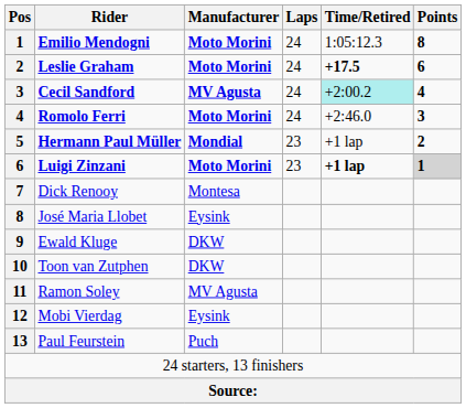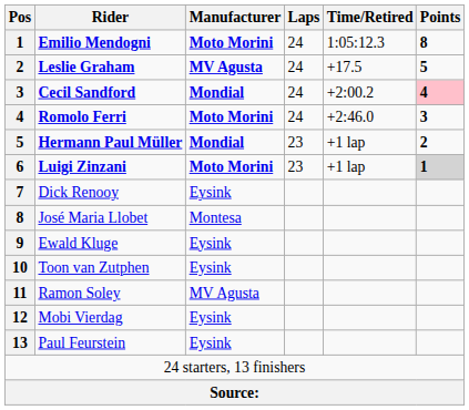 <table class="wikitable" style="font-size: 95%;">
 <tr>
 <th>Pos</th>
 <th>Rider</th>
 <th>Manufacturer</th>
 <th>Laps</th>
 <th>Time/Retired</th>
 <th>Points</th>
 </tr>
 <tr>
 <th>1</th>
 <td> <strong><a href='#'>Emilio Mendogni</a></strong></td>
 <td><strong><a href='#'>Moto Morini</a></strong></td>
 <td>24</td>
 <td>1:05:12.3</td>
 <td><strong>8</strong></td>
 </tr>
 <tr>
 <th>2</th>
 <td> <strong><a href='#'>Leslie Graham</a></strong></td>
-<td><strong><a href='#'>Moto Morini</a></strong></td>
+<td><strong><a href='#'>MV Agusta</a></strong></td>
 <td>24</td>
-<td><strong>+17.5</strong></td>
-<td><strong>6</strong></td>
+<td>+17.5</td>
+<td><strong>5</strong></td>
 </tr>
 <tr>
 <th>3</th>
 <td> <strong><a href='#'>Cecil Sandford</a></strong></td>
-<td><strong><a href='#'>MV Agusta</a></strong></td>
+<td><strong><a href='#'>Mondial</a></strong></td>
 <td>24</td>
-<td style="background: paleturquoise;">+2:00.2</td>
-<td><strong>4</strong></td>
+<td>+2:00.2</td>
+<td style="background: pink;"><strong>4</strong></td>
 </tr>
 <tr>
 <th>4</th>
 <td> <strong><a href='#'>Romolo Ferri</a></strong></td>
 <td><strong><a href='#'>Moto Morini</a></strong></td>
 <td>24</td>
 <td>+2:46.0</td>
 <td><strong>3</strong></td>
 </tr>
 <tr>
 <th>5</th>
 <td> <strong><a href='#'>Hermann Paul Müller</a></strong></td>
 <td><strong><a href='#'>Mondial</a></strong></td>
 <td>23</td>
 <td>+1 lap</td>
 <td><strong>2</strong></td>
 </tr>
 <tr>
 <th>6</th>
 <td> <strong><a href='#'>Luigi Zinzani</a></strong></td>
 <td><strong><a href='#'>Moto Morini</a></strong></td>
 <td>23</td>
-<td><strong>+1 lap</strong></td>
+<td>+1 lap</td>
 <td style="background: lightgrey;"><strong>1</strong></td>
 </tr>
 <tr>
 <th>7</th>
 <td> <a href='#'>Dick Renooy</a></td>
-<td><a href='#'>Montesa</a></td>
+<td><a href='#'>Eysink</a></td>
 <td></td>
 <td></td>
 <td></td>
 </tr>
 <tr>
 <th>8</th>
 <td> <a href='#'>José Maria Llobet</a></td>
-<td><a href='#'>Eysink</a></td>
+<td><a href='#'>Montesa</a></td>
 <td></td>
 <td></td>
 <td></td>
 </tr>
 <tr>
 <th>9</th>
 <td> <a href='#'>Ewald Kluge</a></td>
-<td><a href='#'>DKW</a></td>
+<td><a href='#'>Eysink</a></td>
 <td></td>
 <td></td>
 <td></td>
 </tr>
 <tr>
 <th>10</th>
 <td> <a href='#'>Toon van Zutphen</a></td>
-<td><a href='#'>DKW</a></td>
+<td><a href='#'>Eysink</a></td>
 <td></td>
 <td></td>
 <td></td>
 </tr>
 <tr>
 <th>11</th>
 <td> <a href='#'>Ramon Soley</a></td>
 <td><a href='#'>MV Agusta</a></td>
 <td></td>
 <td></td>
 <td></td>
 </tr>
 <tr>
 <th>12</th>
 <td> <a href='#'>Mobi Vierdag</a></td>
 <td><a href='#'>Eysink</a></td>
 <td></td>
 <td></td>
 <td></td>
 </tr>
 <tr>
 <th>13</th>
 <td> <a href='#'>Paul Feurstein</a></td>
-<td><a href='#'>Puch</a></td>
+<td><a href='#'>Eysink</a></td>
 <td></td>
 <td></td>
 <td></td>
 </tr>
 <tr>
 <td colspan=6 align=center>24 starters, 13 finishers</td>
 </tr>
 <tr>
 <th colspan=6><strong>Source</strong>:</th>
 </tr>
 </table>
